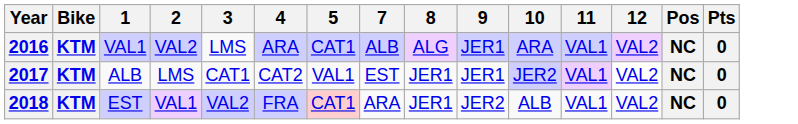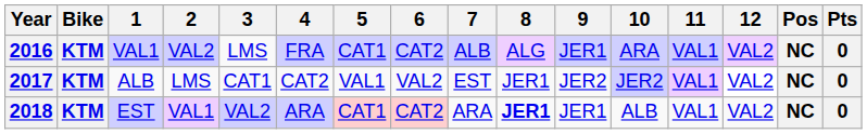 <table class="wikitable" style="text-align:center">
 <tr>
 <th>Year</th>
 <th>Bike</th>
 <th>1</th>
 <th>2</th>
 <th>3</th>
 <th>4</th>
 <th>5</th>
+<th>6</th>
 <th>7</th>
 <th>8</th>
 <th>9</th>
 <th>10</th>
 <th>11</th>
 <th>12</th>
 <th>Pos</th>
 <th>Pts</th>
 </tr>
 <tr>
 <th><a href='#'>2016</a></th>
 <th><a href='#'>KTM</a></th>
 <td style="background:#cfcfff;"><a href='#'>VAL1</a><br></td>
 <td style="background:#cfcfff;"><a href='#'>VAL2</a><br></td>
 <td style="background:#;"><a href='#'>LMS</a><br></td>
-<td style="background:#cfcfff;"><a href='#'>ARA</a><br></td>
+<td style="background:#CFCFFF;"><a href='#'>FRA</a><br></td>
 <td style="background:#cfcfff;"><a href='#'>CAT1</a><br></td>
+<td style="background:#cfcfff;"><a href='#'>CAT2</a><br></td>
 <td style="background:#cfcfff;"><a href='#'>ALB</a><br></td>
 <td style="background:#efcfff;"><a href='#'>ALG</a><br></td>
 <td style="background:#cfcfff;"><a href='#'>JER1</a><br></td>
 <td style="background:#cfcfff;"><a href='#'>ARA</a><br></td>
 <td style="background:#cfcfff;"><a href='#'>VAL1</a><br></td>
 <td style="background:#efcfff;"><a href='#'>VAL2</a><br></td>
 <th>NC</th>
 <th>0</th>
 </tr>
 <tr>
 <th><a href='#'>2017</a></th>
 <th><a href='#'>KTM</a></th>
 <td style="background:#;"><a href='#'>ALB</a><br></td>
 <td style="background:#;"><a href='#'>LMS</a><br></td>
 <td style="background:#;"><a href='#'>CAT1</a><br></td>
 <td style="background:#;"><a href='#'>CAT2</a><br></td>
 <td style="background:#;"><a href='#'>VAL1</a><br></td>
+<td style="background:#;"><a href='#'>VAL2</a><br></td>
 <td style="background:#;"><a href='#'>EST</a><br></td>
 <td style="background:#;"><a href='#'>JER1</a><br></td>
-<td style="background:#;"><a href='#'>JER1</a><br></td>
+<td style="background:#;"><a href='#'>JER2</a><br></td>
 <td style="background:#cfcfff;"><a href='#'>JER2</a><br></td>
 <td style="background:#efcfff;"><a href='#'>VAL1</a><br></td>
 <td style="background:#ffffff;"><a href='#'>VAL2</a><br></td>
 <th style="background:#;">NC</th>
 <th style="background:#;">0</th>
 </tr>
 <tr>
 <th><a href='#'>2018</a></th>
 <th><a href='#'>KTM</a></th>
 <td style="background:#CFCFFF;"><a href='#'>EST</a><br></td>
 <td style="background:#EFCFFF;"><a href='#'>VAL1</a><br></td>
 <td style="background:#CFCFFF;"><a href='#'>VAL2</a><br></td>
-<td style="background:#CFCFFF;"><a href='#'>FRA</a><br></td>
+<td style="background:#cfcfff;"><a href='#'>ARA</a><br></td>
 <td style="background:#FFCFCF;"><a href='#'>CAT1</a><br></td>
+<td style="background:#FFCFCF;"><a href='#'>CAT2</a><br></td>
 <td style="background:#;"><a href='#'>ARA</a><br></td>
+<td style="background:#;"><strong><a href='#'>JER1</a><br></strong></td>
 <td style="background:#;"><a href='#'>JER1</a><br></td>
-<td style="background:#;"><a href='#'>JER2</a><br></td>
 <td style="background:#;"><a href='#'>ALB</a><br></td>
 <td style="background:#;"><a href='#'>VAL1</a><br></td>
 <td style="background:#;"><a href='#'>VAL2</a><br></td>
 <th style="background:#;">NC</th>
 <th style="background:#;">0</th>
 </tr>
 </table>
